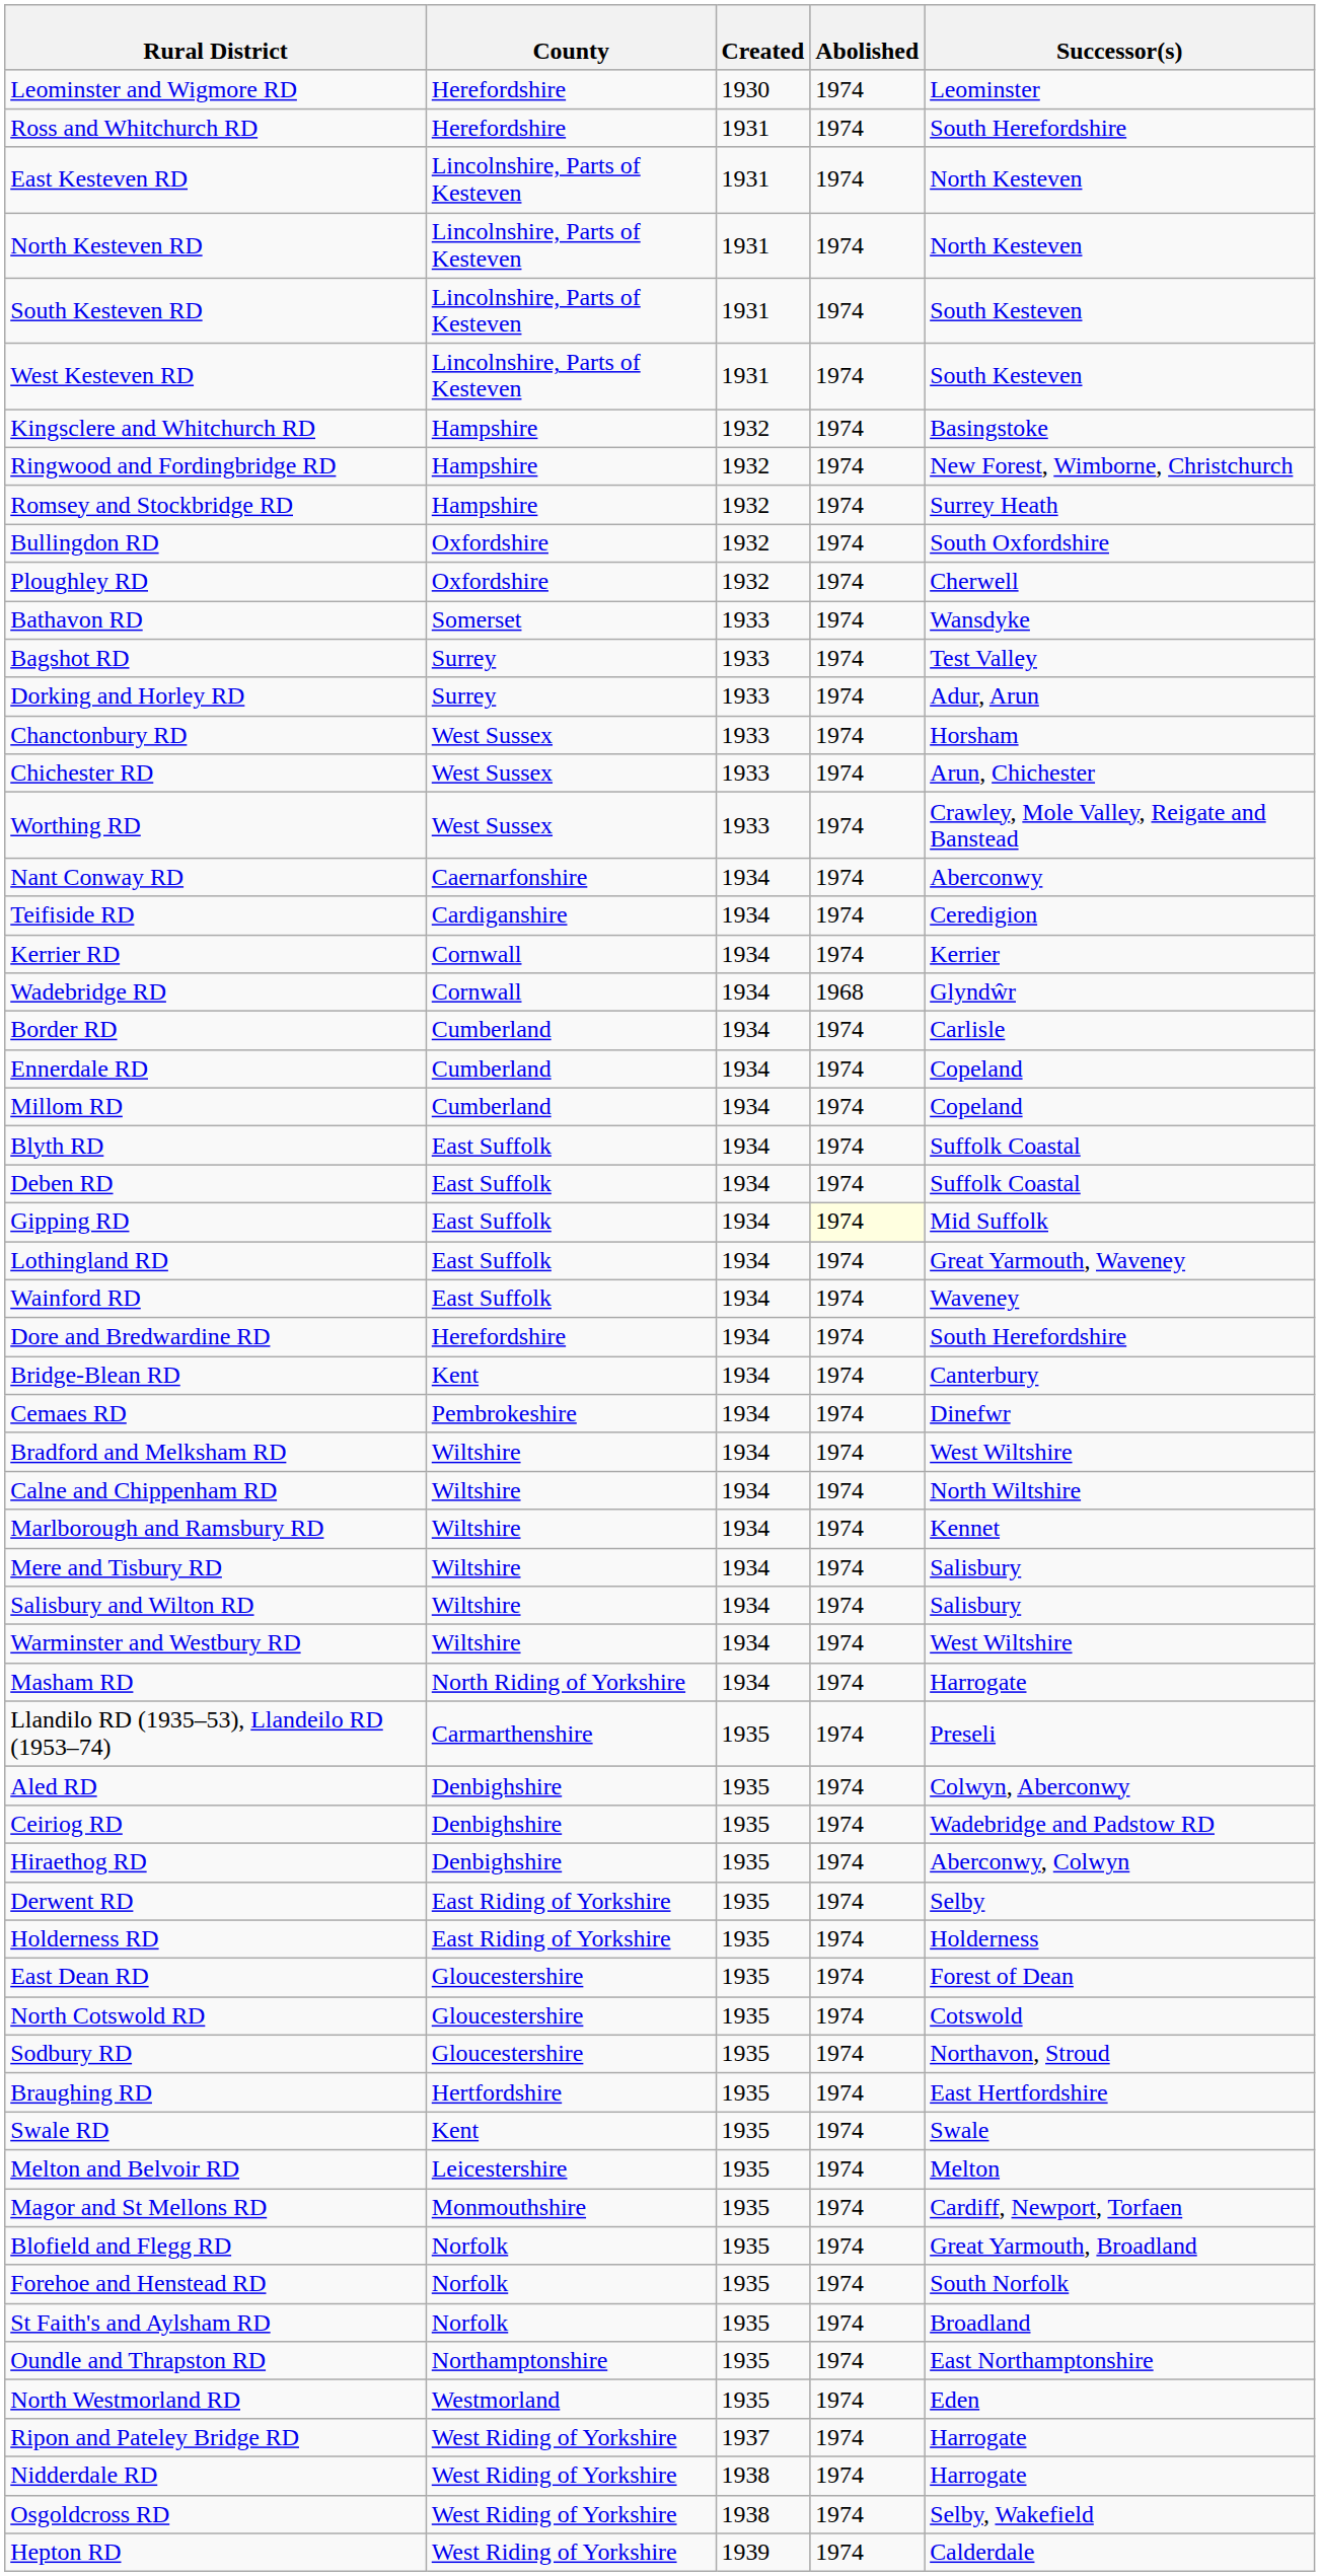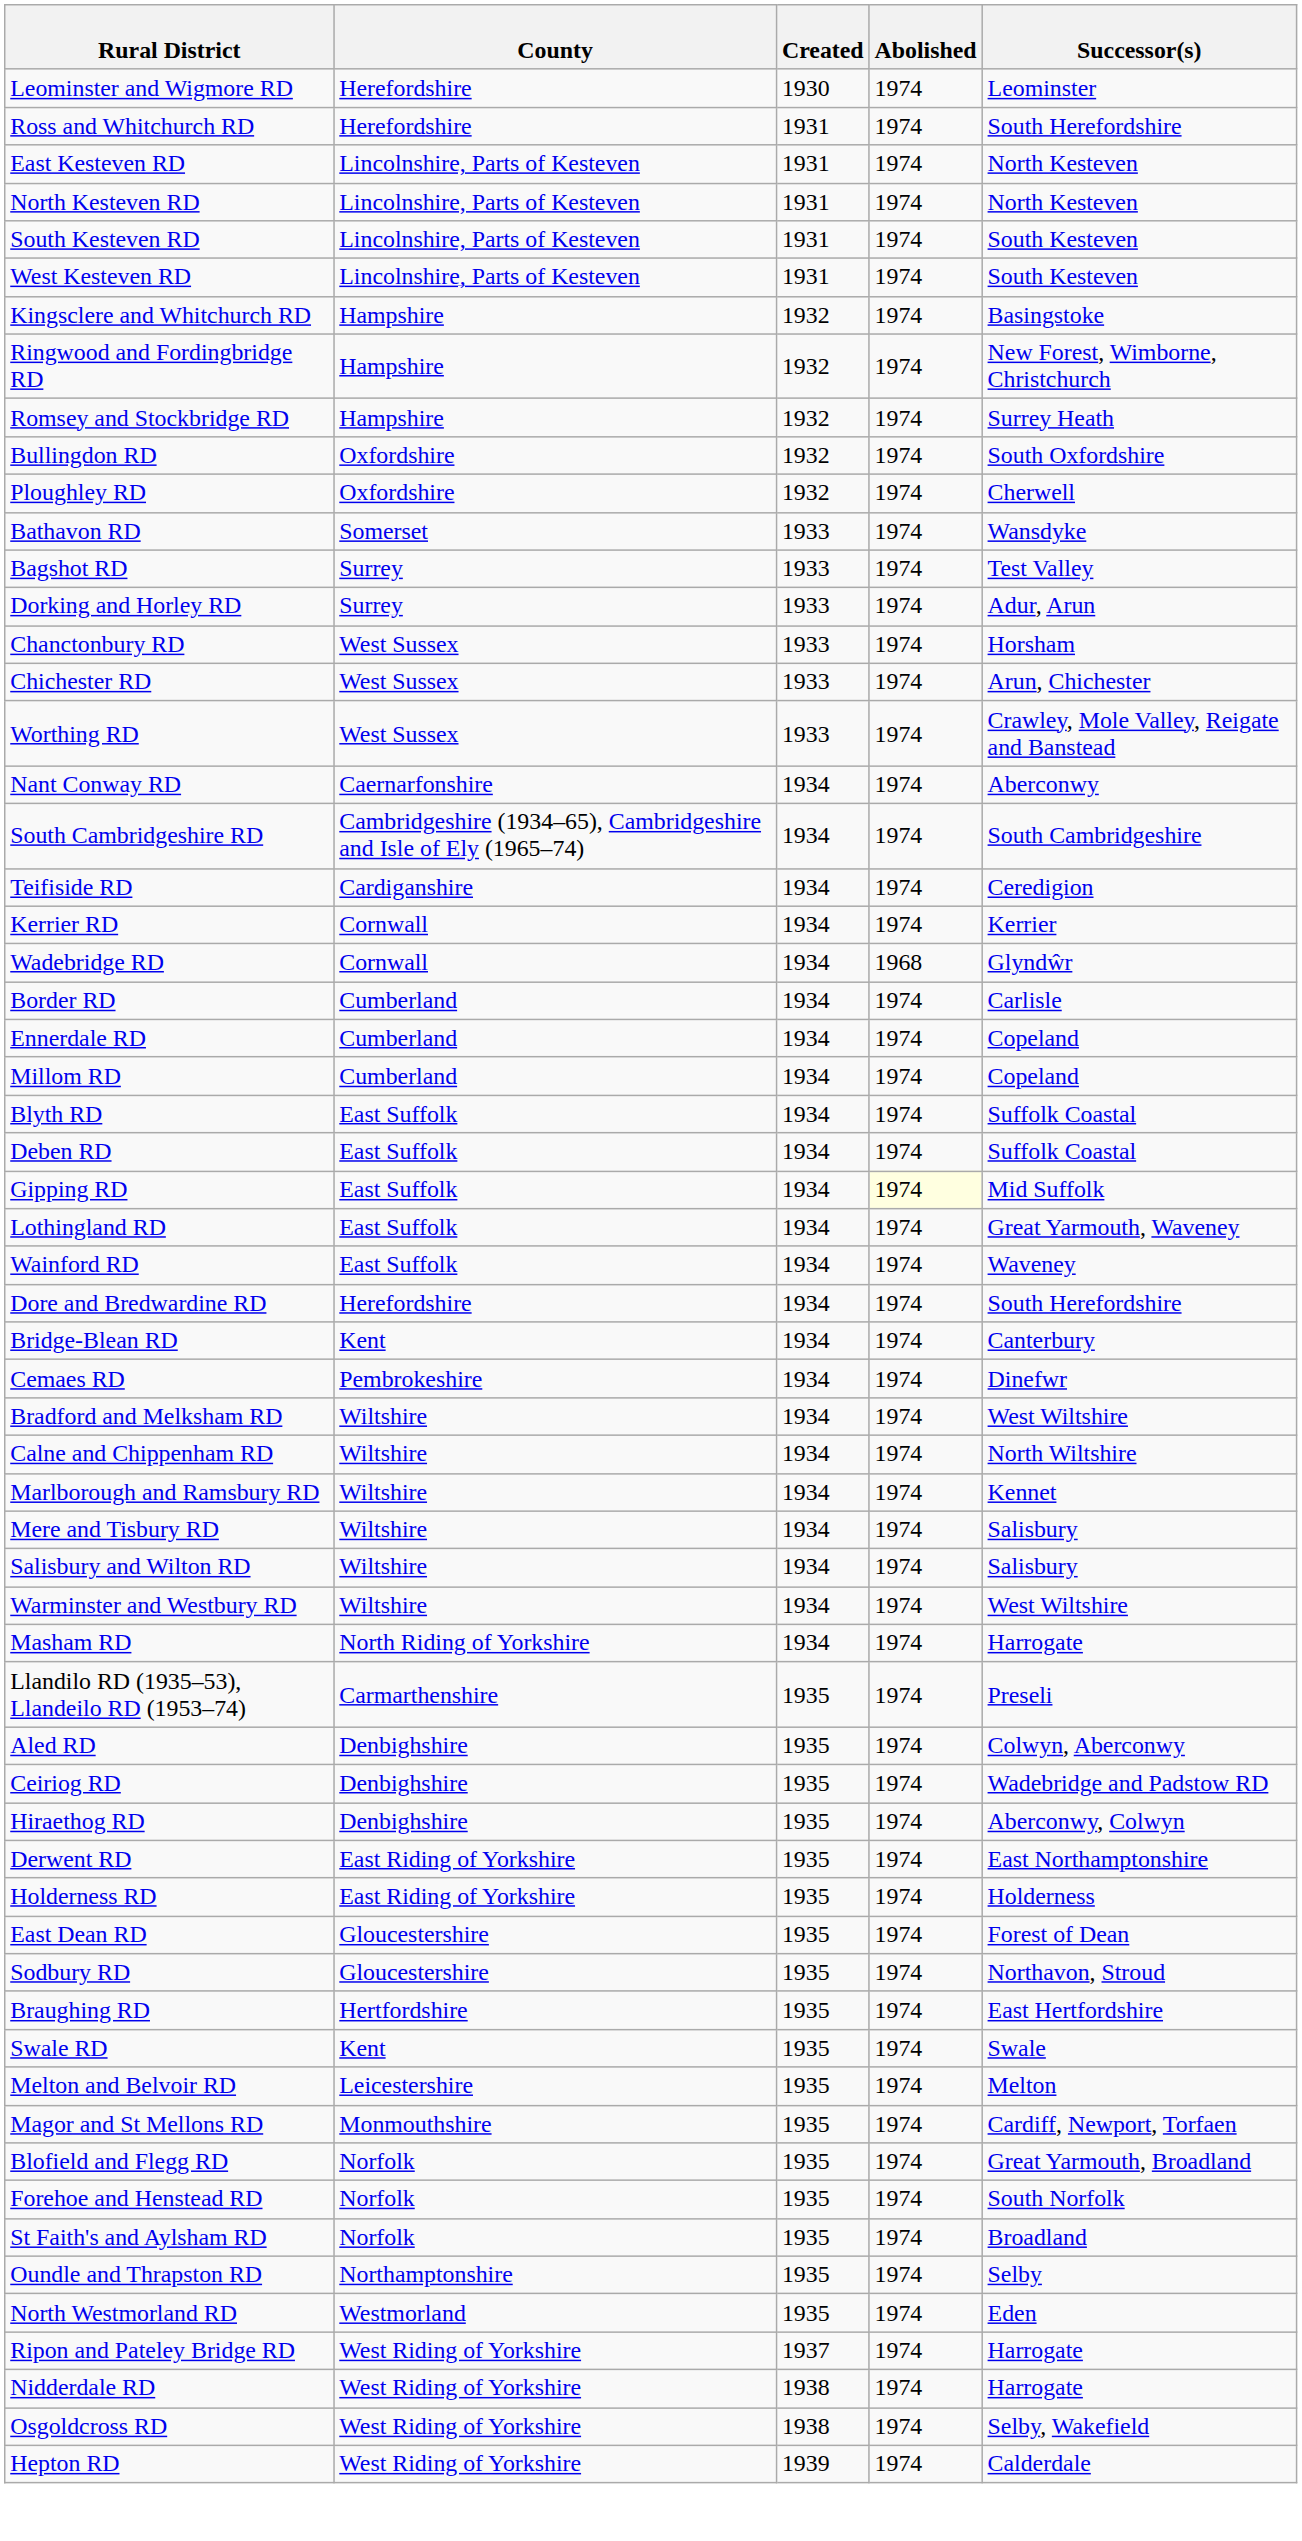 <table class="wikitable sortable">
 <tr>
 <th><br>Rural District</th>
 <th><br>County</th>
 <th><br>Created</th>
 <th><br>Abolished</th>
 <th><br>Successor(s)</th>
 </tr>
 <tr>
 <td><a href='#'>Leominster and Wigmore RD</a></td>
 <td><a href='#'>Herefordshire</a></td>
 <td>1930</td>
 <td>1974</td>
 <td><a href='#'>Leominster</a></td>
 </tr>
 <tr>
 <td><a href='#'>Ross and Whitchurch RD</a></td>
 <td><a href='#'>Herefordshire</a></td>
 <td>1931</td>
 <td>1974</td>
 <td><a href='#'>South Herefordshire</a></td>
 </tr>
 <tr>
 <td><a href='#'>East Kesteven RD</a></td>
 <td><a href='#'>Lincolnshire, Parts of Kesteven</a></td>
 <td>1931</td>
 <td>1974</td>
 <td><a href='#'>North Kesteven</a></td>
 </tr>
 <tr>
 <td><a href='#'>North Kesteven RD</a></td>
 <td><a href='#'>Lincolnshire, Parts of Kesteven</a></td>
 <td>1931</td>
 <td>1974</td>
 <td><a href='#'>North Kesteven</a></td>
 </tr>
 <tr>
 <td><a href='#'>South Kesteven RD</a></td>
 <td><a href='#'>Lincolnshire, Parts of Kesteven</a></td>
 <td>1931</td>
 <td>1974</td>
 <td><a href='#'>South Kesteven</a></td>
 </tr>
 <tr>
 <td><a href='#'>West Kesteven RD</a></td>
 <td><a href='#'>Lincolnshire, Parts of Kesteven</a></td>
 <td>1931</td>
 <td>1974</td>
 <td><a href='#'>South Kesteven</a></td>
 </tr>
 <tr>
 <td><a href='#'>Kingsclere and Whitchurch RD</a></td>
 <td><a href='#'>Hampshire</a></td>
 <td>1932</td>
 <td>1974</td>
 <td><a href='#'>Basingstoke</a></td>
 </tr>
 <tr>
 <td><a href='#'>Ringwood and Fordingbridge RD</a></td>
 <td><a href='#'>Hampshire</a></td>
 <td>1932</td>
 <td>1974</td>
 <td><a href='#'>New Forest</a>, <a href='#'>Wimborne</a>, <a href='#'>Christchurch</a></td>
 </tr>
 <tr>
 <td><a href='#'>Romsey and Stockbridge RD</a></td>
 <td><a href='#'>Hampshire</a></td>
 <td>1932</td>
 <td>1974</td>
 <td><a href='#'>Surrey Heath</a></td>
 </tr>
 <tr>
 <td><a href='#'>Bullingdon RD</a></td>
 <td><a href='#'>Oxfordshire</a></td>
 <td>1932</td>
 <td>1974</td>
 <td><a href='#'>South Oxfordshire</a></td>
 </tr>
 <tr>
 <td><a href='#'>Ploughley RD</a></td>
 <td><a href='#'>Oxfordshire</a></td>
 <td>1932</td>
 <td>1974</td>
 <td><a href='#'>Cherwell</a></td>
 </tr>
 <tr>
 <td><a href='#'>Bathavon RD</a></td>
 <td><a href='#'>Somerset</a></td>
 <td>1933</td>
 <td>1974</td>
 <td><a href='#'>Wansdyke</a></td>
 </tr>
 <tr>
 <td><a href='#'>Bagshot RD</a></td>
 <td><a href='#'>Surrey</a></td>
 <td>1933</td>
 <td>1974</td>
 <td><a href='#'>Test Valley</a></td>
 </tr>
 <tr>
 <td><a href='#'>Dorking and Horley RD</a></td>
 <td><a href='#'>Surrey</a></td>
 <td>1933</td>
 <td>1974</td>
 <td><a href='#'>Adur</a>, <a href='#'>Arun</a></td>
 </tr>
 <tr>
 <td><a href='#'>Chanctonbury RD</a></td>
 <td><a href='#'>West Sussex</a></td>
 <td>1933</td>
 <td>1974</td>
 <td><a href='#'>Horsham</a></td>
 </tr>
 <tr>
 <td><a href='#'>Chichester RD</a></td>
 <td><a href='#'>West Sussex</a></td>
 <td>1933</td>
 <td>1974</td>
 <td><a href='#'>Arun</a>, <a href='#'>Chichester</a></td>
 </tr>
 <tr>
 <td><a href='#'>Worthing RD</a></td>
 <td><a href='#'>West Sussex</a></td>
 <td>1933</td>
 <td>1974</td>
 <td><a href='#'>Crawley</a>, <a href='#'>Mole Valley</a>, <a href='#'>Reigate and Banstead</a></td>
 </tr>
 <tr>
 <td><a href='#'>Nant Conway RD</a></td>
 <td><a href='#'>Caernarfonshire</a></td>
 <td>1934</td>
 <td>1974</td>
 <td><a href='#'>Aberconwy</a></td>
+</tr>
+<tr>
+<td><a href='#'>South Cambridgeshire RD</a></td>
+<td><a href='#'>Cambridgeshire</a> (1934–65), <a href='#'>Cambridgeshire and Isle of Ely</a> (1965–74)</td>
+<td>1934</td>
+<td>1974</td>
+<td><a href='#'>South Cambridgeshire</a></td>
 </tr>
 <tr>
 <td><a href='#'>Teifiside RD</a></td>
 <td><a href='#'>Cardiganshire</a></td>
 <td>1934</td>
 <td>1974</td>
 <td><a href='#'>Ceredigion</a></td>
 </tr>
 <tr>
 <td><a href='#'>Kerrier RD</a></td>
 <td><a href='#'>Cornwall</a></td>
 <td>1934</td>
 <td>1974</td>
 <td><a href='#'>Kerrier</a></td>
 </tr>
 <tr>
 <td><a href='#'>Wadebridge RD</a></td>
 <td><a href='#'>Cornwall</a></td>
 <td>1934</td>
 <td>1968</td>
 <td><a href='#'>Glyndŵr</a></td>
 </tr>
 <tr>
 <td><a href='#'>Border RD</a></td>
 <td><a href='#'>Cumberland</a></td>
 <td>1934</td>
 <td>1974</td>
 <td><a href='#'>Carlisle</a></td>
 </tr>
 <tr>
 <td><a href='#'>Ennerdale RD</a></td>
 <td><a href='#'>Cumberland</a></td>
 <td>1934</td>
 <td>1974</td>
 <td><a href='#'>Copeland</a></td>
 </tr>
 <tr>
 <td><a href='#'>Millom RD</a></td>
 <td><a href='#'>Cumberland</a></td>
 <td>1934</td>
 <td>1974</td>
 <td><a href='#'>Copeland</a></td>
 </tr>
 <tr>
 <td><a href='#'>Blyth RD</a></td>
 <td><a href='#'>East Suffolk</a></td>
 <td>1934</td>
 <td>1974</td>
 <td><a href='#'>Suffolk Coastal</a></td>
 </tr>
 <tr>
 <td><a href='#'>Deben RD</a></td>
 <td><a href='#'>East Suffolk</a></td>
 <td>1934</td>
 <td>1974</td>
 <td><a href='#'>Suffolk Coastal</a></td>
 </tr>
 <tr>
 <td><a href='#'>Gipping RD</a></td>
 <td><a href='#'>East Suffolk</a></td>
 <td>1934</td>
 <td style="background: lightyellow;">1974</td>
 <td><a href='#'>Mid Suffolk</a></td>
 </tr>
 <tr>
 <td><a href='#'>Lothingland RD</a></td>
 <td><a href='#'>East Suffolk</a></td>
 <td>1934</td>
 <td>1974</td>
 <td><a href='#'>Great Yarmouth</a>, <a href='#'>Waveney</a></td>
 </tr>
 <tr>
 <td><a href='#'>Wainford RD</a></td>
 <td><a href='#'>East Suffolk</a></td>
 <td>1934</td>
 <td>1974</td>
 <td><a href='#'>Waveney</a></td>
 </tr>
 <tr>
 <td><a href='#'>Dore and Bredwardine RD</a></td>
 <td><a href='#'>Herefordshire</a></td>
 <td>1934</td>
 <td>1974</td>
 <td><a href='#'>South Herefordshire</a></td>
 </tr>
 <tr>
 <td><a href='#'>Bridge-Blean RD</a></td>
 <td><a href='#'>Kent</a></td>
 <td>1934</td>
 <td>1974</td>
 <td><a href='#'>Canterbury</a></td>
 </tr>
 <tr>
 <td><a href='#'>Cemaes RD</a></td>
 <td><a href='#'>Pembrokeshire</a></td>
 <td>1934</td>
 <td>1974</td>
 <td><a href='#'>Dinefwr</a></td>
 </tr>
 <tr>
 <td><a href='#'>Bradford and Melksham RD</a></td>
 <td><a href='#'>Wiltshire</a></td>
 <td>1934</td>
 <td>1974</td>
 <td><a href='#'>West Wiltshire</a></td>
 </tr>
 <tr>
 <td><a href='#'>Calne and Chippenham RD</a></td>
 <td><a href='#'>Wiltshire</a></td>
 <td>1934</td>
 <td>1974</td>
 <td><a href='#'>North Wiltshire</a></td>
 </tr>
 <tr>
 <td><a href='#'>Marlborough and Ramsbury RD</a></td>
 <td><a href='#'>Wiltshire</a></td>
 <td>1934</td>
 <td>1974</td>
 <td><a href='#'>Kennet</a></td>
 </tr>
 <tr>
 <td><a href='#'>Mere and Tisbury RD</a></td>
 <td><a href='#'>Wiltshire</a></td>
 <td>1934</td>
 <td>1974</td>
 <td><a href='#'>Salisbury</a></td>
 </tr>
 <tr>
 <td><a href='#'>Salisbury and Wilton RD</a></td>
 <td><a href='#'>Wiltshire</a></td>
 <td>1934</td>
 <td>1974</td>
 <td><a href='#'>Salisbury</a></td>
 </tr>
 <tr>
 <td><a href='#'>Warminster and Westbury RD</a></td>
 <td><a href='#'>Wiltshire</a></td>
 <td>1934</td>
 <td>1974</td>
 <td><a href='#'>West Wiltshire</a></td>
 </tr>
 <tr>
 <td><a href='#'>Masham RD</a></td>
 <td><a href='#'>North Riding of Yorkshire</a></td>
 <td>1934</td>
 <td>1974</td>
 <td><a href='#'>Harrogate</a></td>
 </tr>
 <tr>
 <td>Llandilo RD (1935–53), <a href='#'>Llandeilo RD</a> (1953–74)</td>
 <td><a href='#'>Carmarthenshire</a></td>
 <td>1935</td>
 <td>1974</td>
 <td><a href='#'>Preseli</a></td>
 </tr>
 <tr>
 <td><a href='#'>Aled RD</a></td>
 <td><a href='#'>Denbighshire</a></td>
 <td>1935</td>
 <td>1974</td>
 <td><a href='#'>Colwyn</a>, <a href='#'>Aberconwy</a></td>
 </tr>
 <tr>
 <td><a href='#'>Ceiriog RD</a></td>
 <td><a href='#'>Denbighshire</a></td>
 <td>1935</td>
 <td>1974</td>
 <td><a href='#'>Wadebridge and Padstow RD</a></td>
 </tr>
 <tr>
 <td><a href='#'>Hiraethog RD</a></td>
 <td><a href='#'>Denbighshire</a></td>
 <td>1935</td>
 <td>1974</td>
 <td><a href='#'>Aberconwy</a>, <a href='#'>Colwyn</a></td>
 </tr>
 <tr>
 <td><a href='#'>Derwent RD</a></td>
 <td><a href='#'>East Riding of Yorkshire</a></td>
 <td>1935</td>
 <td>1974</td>
-<td><a href='#'>Selby</a></td>
+<td><a href='#'>East Northamptonshire</a></td>
 </tr>
 <tr>
 <td><a href='#'>Holderness RD</a></td>
 <td><a href='#'>East Riding of Yorkshire</a></td>
 <td>1935</td>
 <td>1974</td>
 <td><a href='#'>Holderness</a></td>
 </tr>
 <tr>
 <td><a href='#'>East Dean RD</a></td>
 <td><a href='#'>Gloucestershire</a></td>
 <td>1935</td>
 <td>1974</td>
 <td><a href='#'>Forest of Dean</a></td>
-</tr>
-<tr>
-<td><a href='#'>North Cotswold RD</a></td>
-<td><a href='#'>Gloucestershire</a></td>
-<td>1935</td>
-<td>1974</td>
-<td><a href='#'>Cotswold</a></td>
 </tr>
 <tr>
 <td><a href='#'>Sodbury RD</a></td>
 <td><a href='#'>Gloucestershire</a></td>
 <td>1935</td>
 <td>1974</td>
 <td><a href='#'>Northavon</a>, <a href='#'>Stroud</a></td>
 </tr>
 <tr>
 <td><a href='#'>Braughing RD</a></td>
 <td><a href='#'>Hertfordshire</a></td>
 <td>1935</td>
 <td>1974</td>
 <td><a href='#'>East Hertfordshire</a></td>
 </tr>
 <tr>
 <td><a href='#'>Swale RD</a></td>
 <td><a href='#'>Kent</a></td>
 <td>1935</td>
 <td>1974</td>
 <td><a href='#'>Swale</a></td>
 </tr>
 <tr>
 <td><a href='#'>Melton and Belvoir RD</a></td>
 <td><a href='#'>Leicestershire</a></td>
 <td>1935</td>
 <td>1974</td>
 <td><a href='#'>Melton</a></td>
 </tr>
 <tr>
 <td><a href='#'>Magor and St Mellons RD</a></td>
 <td><a href='#'>Monmouthshire</a></td>
 <td>1935</td>
 <td>1974</td>
 <td><a href='#'>Cardiff</a>, <a href='#'>Newport</a>, <a href='#'>Torfaen</a></td>
 </tr>
 <tr>
 <td><a href='#'>Blofield and Flegg RD</a></td>
 <td><a href='#'>Norfolk</a></td>
 <td>1935</td>
 <td>1974</td>
 <td><a href='#'>Great Yarmouth</a>, <a href='#'>Broadland</a></td>
 </tr>
 <tr>
 <td><a href='#'>Forehoe and Henstead RD</a></td>
 <td><a href='#'>Norfolk</a></td>
 <td>1935</td>
 <td>1974</td>
 <td><a href='#'>South Norfolk</a></td>
 </tr>
 <tr>
 <td><a href='#'>St Faith's and Aylsham RD</a></td>
 <td><a href='#'>Norfolk</a></td>
 <td>1935</td>
 <td>1974</td>
 <td><a href='#'>Broadland</a></td>
 </tr>
 <tr>
 <td><a href='#'>Oundle and Thrapston RD</a></td>
 <td><a href='#'>Northamptonshire</a></td>
 <td>1935</td>
 <td>1974</td>
-<td><a href='#'>East Northamptonshire</a></td>
+<td><a href='#'>Selby</a></td>
 </tr>
 <tr>
 <td><a href='#'>North Westmorland RD</a></td>
 <td><a href='#'>Westmorland</a></td>
 <td>1935</td>
 <td>1974</td>
 <td><a href='#'>Eden</a></td>
 </tr>
 <tr>
 <td><a href='#'>Ripon and Pateley Bridge RD</a></td>
 <td><a href='#'>West Riding of Yorkshire</a></td>
 <td>1937</td>
 <td>1974</td>
 <td><a href='#'>Harrogate</a></td>
 </tr>
 <tr>
 <td><a href='#'>Nidderdale RD</a></td>
 <td><a href='#'>West Riding of Yorkshire</a></td>
 <td>1938</td>
 <td>1974</td>
 <td><a href='#'>Harrogate</a></td>
 </tr>
 <tr>
 <td><a href='#'>Osgoldcross RD</a></td>
 <td><a href='#'>West Riding of Yorkshire</a></td>
 <td>1938</td>
 <td>1974</td>
 <td><a href='#'>Selby</a>, <a href='#'>Wakefield</a></td>
 </tr>
 <tr>
 <td><a href='#'>Hepton RD</a></td>
 <td><a href='#'>West Riding of Yorkshire</a></td>
 <td>1939</td>
 <td>1974</td>
 <td><a href='#'>Calderdale</a></td>
 </tr>
 </table>
